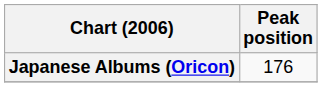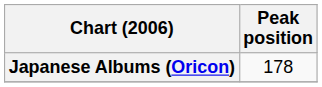 <table class="wikitable plainrowheaders sortable">
 <tr>
 <th scope="col">Chart (2006)</th>
 <th scope="col">Peak<br> position</th>
 </tr>
 <tr>
 <th scope="row">Japanese Albums (<a href='#'>Oricon</a>)</th>
-<td align="center">176</td>
+<td align="center">178</td>
 </tr>
 <tr>
 </tr>
 </table>
